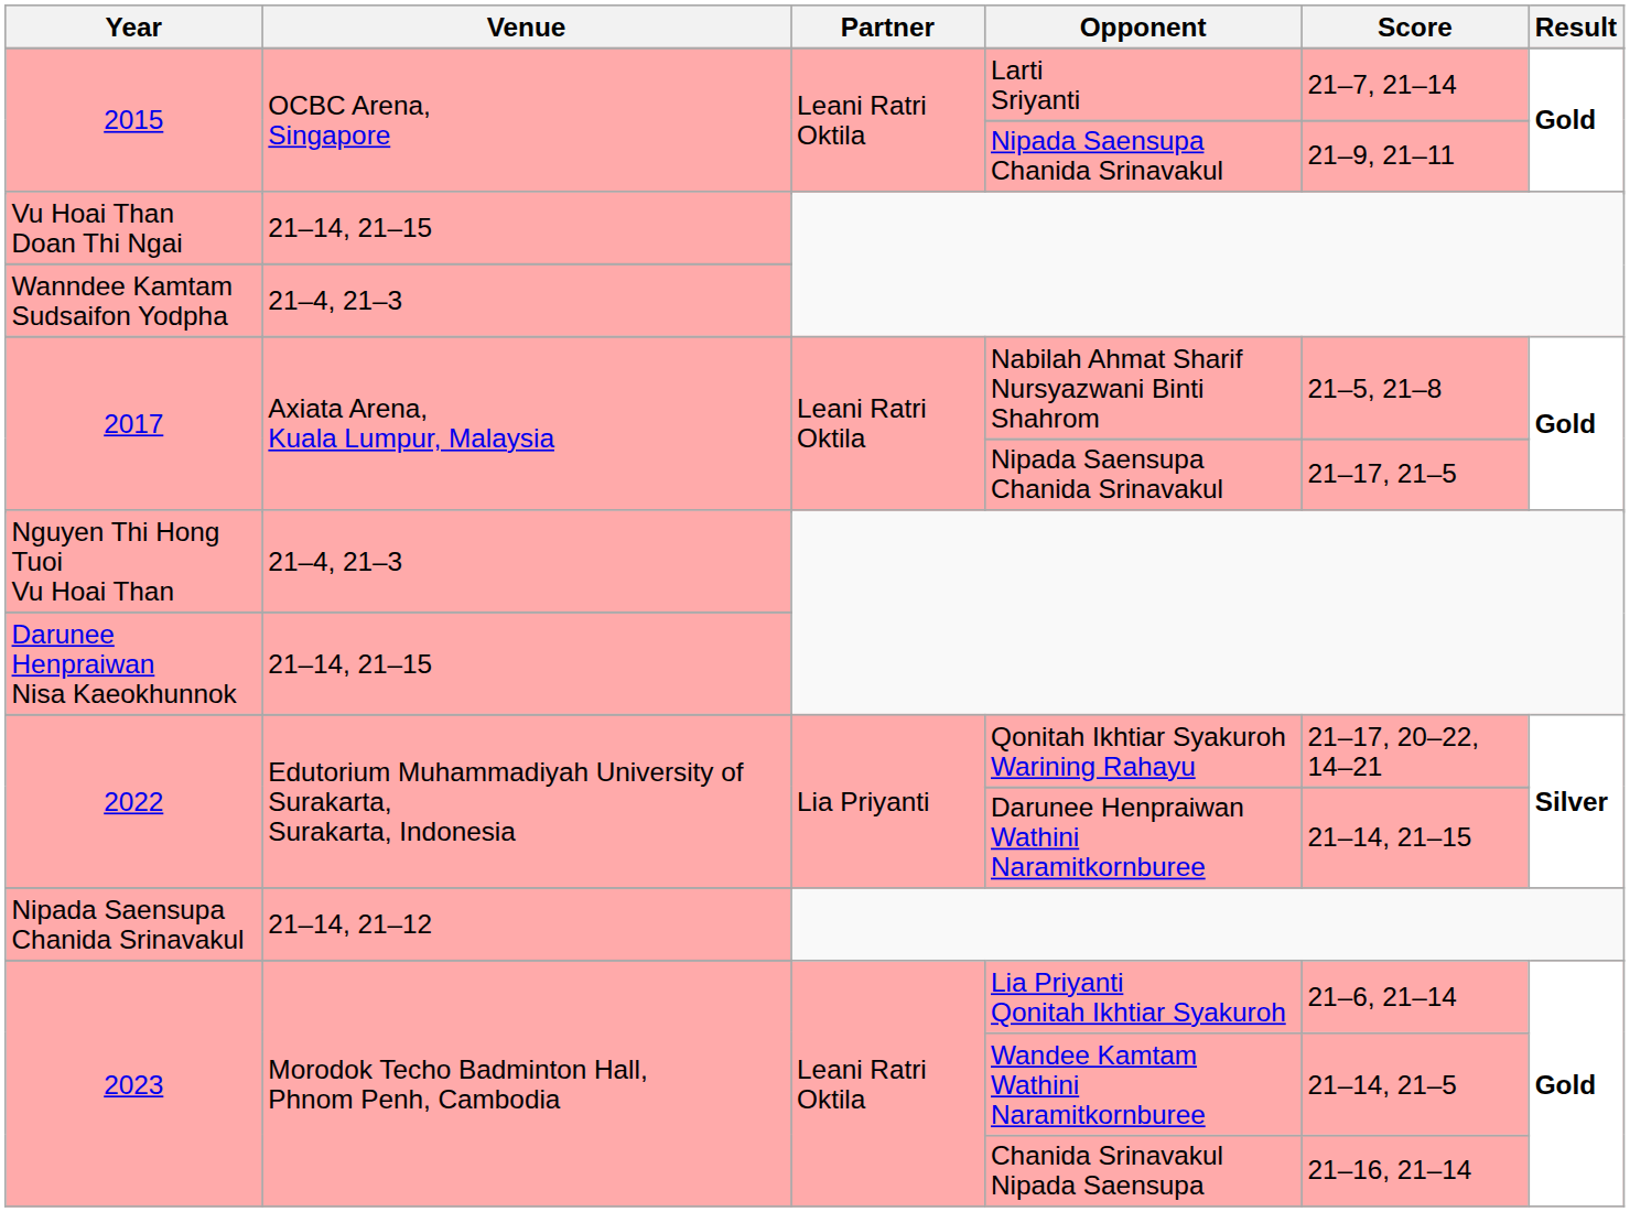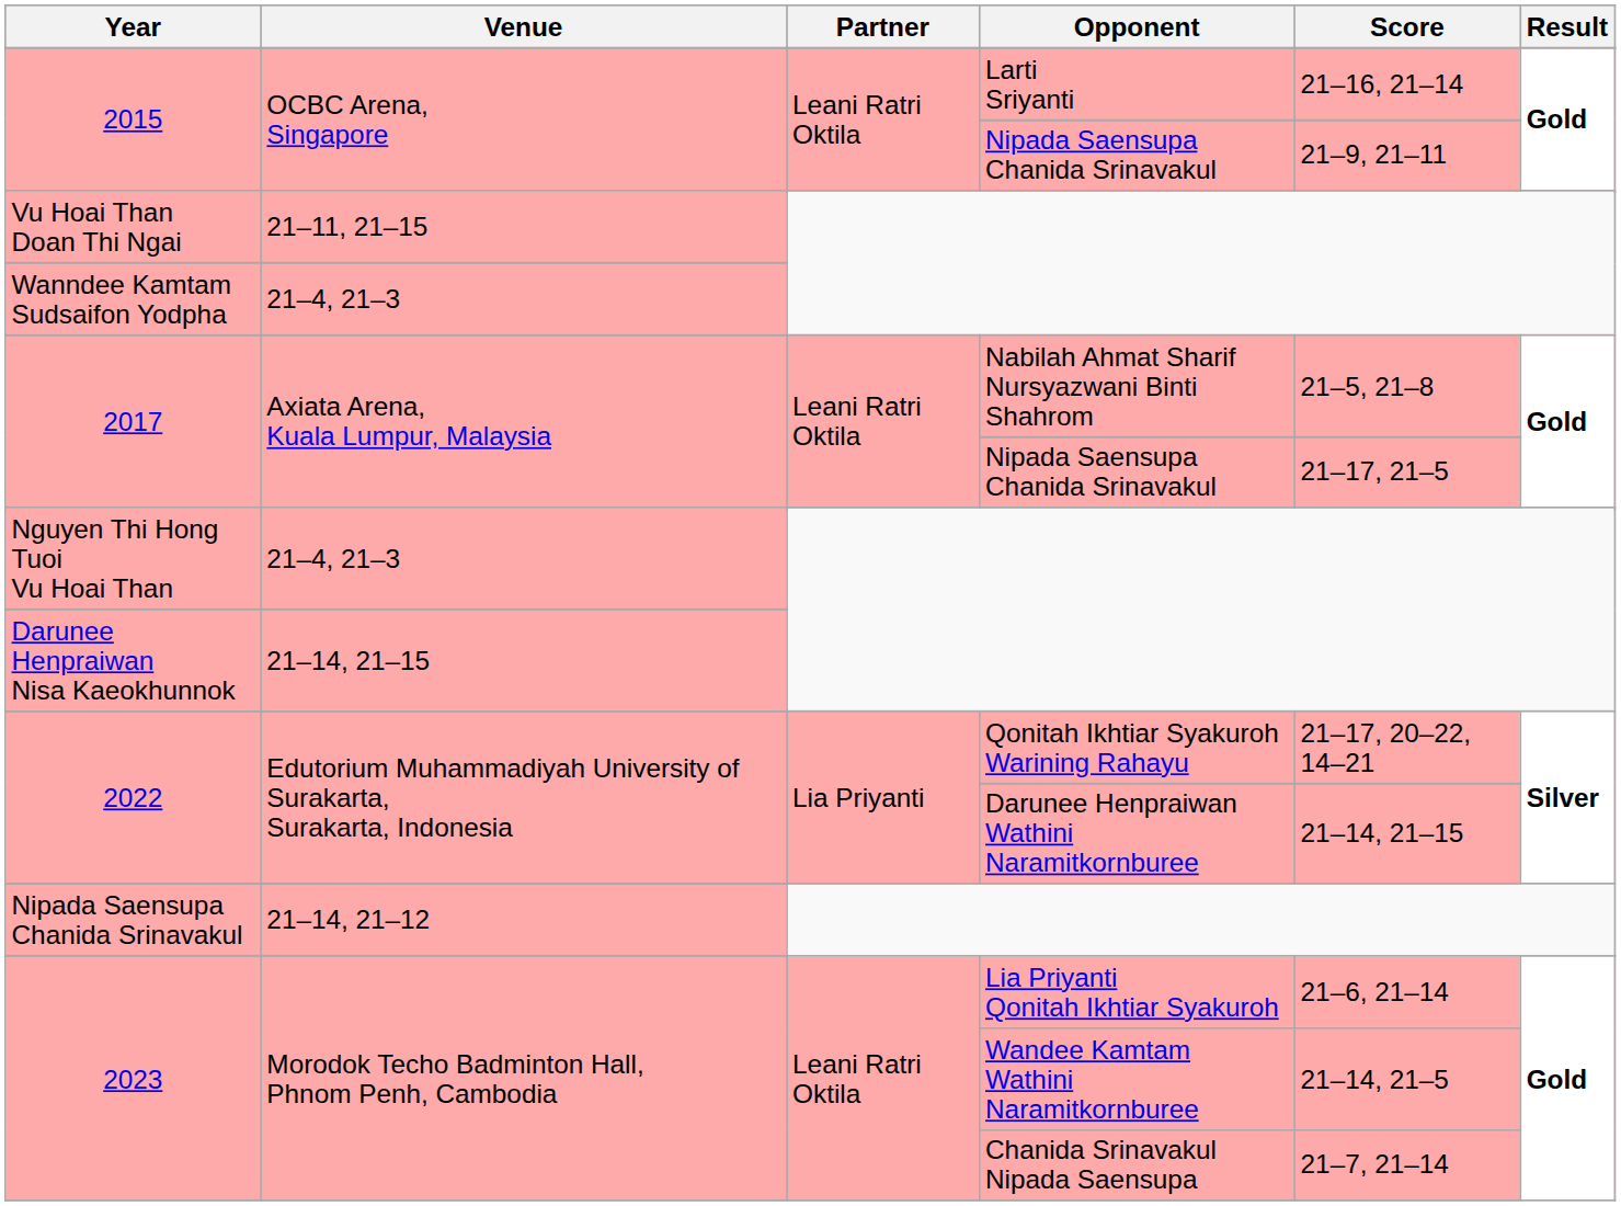 <table class="sortable wikitable" style="font-size: 90%;">
 <tr>
 <th>Year</th>
 <th>Venue</th>
 <th>Partner</th>
 <th>Opponent</th>
 <th>Score</th>
 <th>Result</th>
 </tr>
 <tr>
 </tr>
 <tr style="background:#FFAAAA">
 <td align="center" rowspan="4"><a href='#'>2015</a></td>
 <td align="left" rowspan="4">OCBC Arena,<br><a href='#'>Singapore</a></td>
 <td align="left" rowspan="4"> Leani Ratri Oktila</td>
 <td align="left"> Larti <br>  Sriyanti</td>
-<td align="left">21–7, 21–14</td>
+<td align="left">21–16, 21–14</td>
 <td style="text-align:left; background:white" rowspan="4"> <strong>Gold</strong></td>
 </tr>
 <tr>
 </tr>
 <tr style="background:#FFAAAA">
 <td align="left"> <a href='#'>Nipada Saensupa</a> <br>  Chanida Srinavakul</td>
 <td align="left">21–9, 21–11</td>
 </tr>
 <tr>
 </tr>
 <tr style="background:#FFAAAA">
 <td align="left"> Vu Hoai Than <br>  Doan Thi Ngai</td>
-<td align="left">21–14, 21–15</td>
+<td align="left">21–11, 21–15</td>
 </tr>
 <tr>
 </tr>
 <tr style="background:#FFAAAA">
 <td align="left"> Wanndee Kamtam <br>  Sudsaifon Yodpha</td>
 <td align="left">21–4, 21–3</td>
 </tr>
 <tr>
 </tr>
 <tr style="background:#FFAAAA">
 <td align="center" rowspan="4"><a href='#'>2017</a></td>
 <td align="left" rowspan="4">Axiata Arena,<br><a href='#'>Kuala Lumpur, Malaysia</a></td>
 <td align="left" rowspan="4"> Leani Ratri Oktila</td>
 <td align="left"> Nabilah Ahmat Sharif <br>  Nursyazwani Binti Shahrom</td>
 <td align="left">21–5, 21–8</td>
 <td style="text-align:left; background:white" rowspan="4"> <strong>Gold</strong></td>
 </tr>
 <tr>
 </tr>
 <tr style="background:#FFAAAA">
 <td align="left"> Nipada Saensupa <br>  Chanida Srinavakul</td>
 <td align="left">21–17, 21–5</td>
 </tr>
 <tr>
 </tr>
 <tr style="background:#FFAAAA">
 <td align="left"> Nguyen Thi Hong Tuoi <br>  Vu Hoai Than</td>
 <td align="left">21–4, 21–3</td>
 </tr>
 <tr>
 </tr>
 <tr style="background:#FFAAAA">
 <td align="left"> <a href='#'>Darunee Henpraiwan</a> <br>  Nisa Kaeokhunnok</td>
 <td align="left">21–14, 21–15</td>
 </tr>
 <tr>
 </tr>
 <tr style="background:#FFAAAA">
 <td align="center" rowspan="3"><a href='#'>2022</a></td>
 <td align="left" rowspan="3">Edutorium Muhammadiyah University of Surakarta,<br>Surakarta, Indonesia</td>
 <td align="left" rowspan="3"> Lia Priyanti</td>
 <td align="left"> Qonitah Ikhtiar Syakuroh<br> <a href='#'>Warining Rahayu</a></td>
 <td align="left">21–17, 20–22, 14–21</td>
 <td style="text-align:left; background:white" rowspan="3"> <strong>Silver</strong></td>
 </tr>
 <tr>
 </tr>
 <tr style="background:#FFAAAA">
 <td align="left"> Darunee Henpraiwan<br> <a href='#'>Wathini Naramitkornburee</a></td>
 <td align="left">21–14, 21–15</td>
 </tr>
 <tr>
 </tr>
 <tr style="background:#FFAAAA">
 <td align="left"> Nipada Saensupa <br>  Chanida Srinavakul</td>
 <td align="left">21–14, 21–12</td>
 </tr>
 <tr>
 </tr>
 <tr style="background:#FFAAAA">
 <td rowspan="3" align="center"><a href='#'>2023</a></td>
 <td rowspan="3" align="left">Morodok Techo Badminton Hall, <br> Phnom Penh, Cambodia</td>
 <td rowspan="3" align="left"> Leani Ratri Oktila</td>
 <td align="left"> <a href='#'>Lia Priyanti</a> <br>  <a href='#'>Qonitah Ikhtiar Syakuroh</a></td>
 <td align="left">21–6, 21–14</td>
 <td rowspan="3" style="text-align:left; background:white"> <strong>Gold</strong></td>
 </tr>
 <tr style="background:#FFAAAA">
 <td align="left"> <a href='#'>Wandee Kamtam</a><br>  <a href='#'>Wathini Naramitkornburee</a></td>
 <td align="left">21–14, 21–5</td>
 </tr>
 <tr style="background:#FFAAAA">
 <td align="left"> Chanida Srinavakul <br>  Nipada Saensupa</td>
-<td align="left">21–16, 21–14</td>
+<td align="left">21–7, 21–14</td>
 </tr>
 </table>
